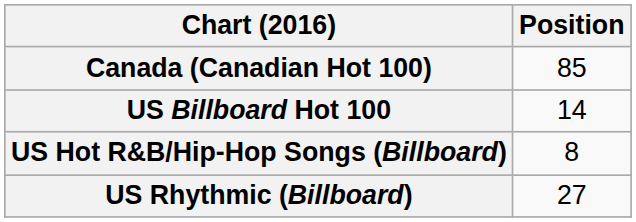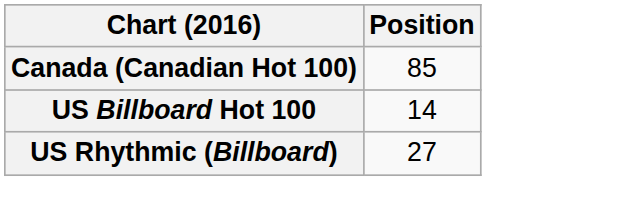 <table class="wikitable plainrowheaders sortable" style="text-align:center;">
 <tr>
 <th>Chart (2016)</th>
 <th>Position</th>
 </tr>
 <tr>
 <th scope="row">Canada (Canadian Hot 100)</th>
 <td>85</td>
 </tr>
 <tr>
 <th scope="row">US <em>Billboard</em> Hot 100</th>
 <td>14</td>
 </tr>
 <tr>
-<th scope="row">US Hot R&B/Hip-Hop Songs (<em>Billboard</em>)</th>
-<td>8</td>
-</tr>
-<tr>
 <th scope="row">US Rhythmic (<em>Billboard</em>)</th>
 <td>27</td>
 </tr>
 </table>
